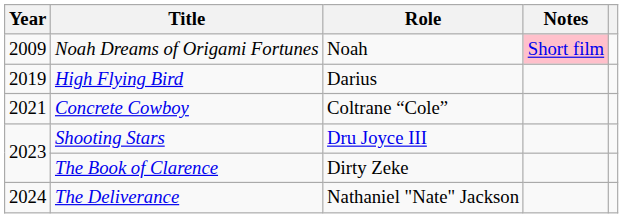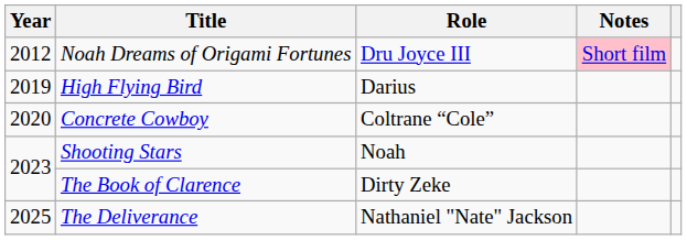 <table class="wikitable">
 <tr>
 <th>Year</th>
 <th>Title</th>
 <th>Role</th>
 <th>Notes</th>
 <th></th>
 </tr>
 <tr>
-<td>2009</td>
+<td>2012</td>
 <td><em>Noah Dreams of Origami Fortunes</em></td>
-<td>Noah</td>
+<td><a href='#'>Dru Joyce III</a></td>
 <td style="background: pink;"><a href='#'>Short film</a></td>
 <td></td>
 </tr>
 <tr>
 <td>2019</td>
 <td><em><a href='#'>High Flying Bird</a></em></td>
 <td>Darius</td>
 <td></td>
 <td></td>
 </tr>
 <tr>
-<td>2021</td>
+<td>2020</td>
 <td><em><a href='#'>Concrete Cowboy</a></em></td>
 <td>Coltrane “Cole”</td>
 <td></td>
 <td></td>
 </tr>
 <tr>
 <td rowspan="2">2023</td>
 <td><em><a href='#'>Shooting Stars</a></em></td>
-<td><a href='#'>Dru Joyce III</a></td>
+<td>Noah</td>
 <td></td>
 <td></td>
 </tr>
 <tr>
 <td><em><a href='#'>The Book of Clarence</a></em></td>
 <td>Dirty Zeke</td>
 <td></td>
 <td></td>
 </tr>
 <tr>
-<td>2024</td>
+<td>2025</td>
 <td><em><a href='#'>The Deliverance</a></em></td>
 <td>Nathaniel "Nate" Jackson</td>
 <td></td>
 <td></td>
 </tr>
 </table>
